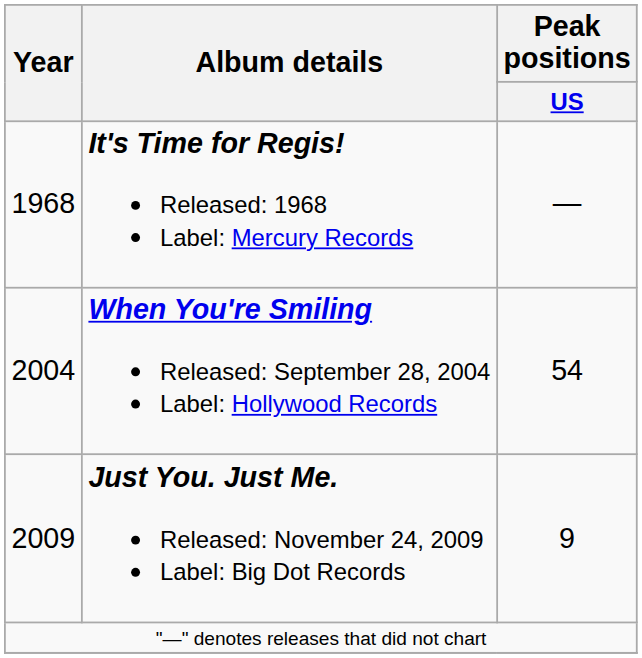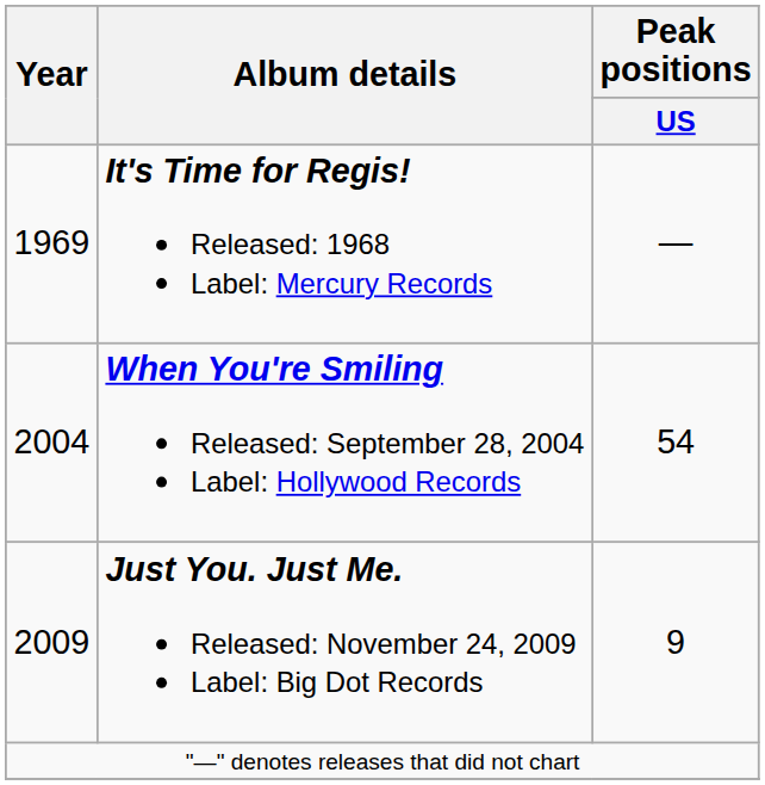 <table class="wikitable" style="text-align:center;">
 <tr>
 <th rowspan="2">Year</th>
 <th rowspan="2">Album details</th>
 <th colspan="1">Peak positions</th>
 </tr>
 <tr style="font-size:smaller;">
 <th width="60"><a href='#'>US</a></th>
 </tr>
 <tr>
-<td>1968</td>
+<td>1969</td>
 <td align="left"><strong><em>It's Time for Regis!</em></strong><br><ul><li><small>Released: 1968</small></li><li><small>Label: <a href='#'>Mercury Records</a></small></li></ul></td>
 <td>—</td>
 </tr>
 <tr>
 <td>2004</td>
 <td align="left"><strong><em><a href='#'>When You're Smiling</a></em></strong><br><ul><li><small>Released: September 28, 2004</small></li><li><small>Label: <a href='#'>Hollywood Records</a></small></li></ul></td>
 <td>54</td>
 </tr>
 <tr>
 <td>2009</td>
 <td align="left"><strong><em>Just You. Just Me.</em></strong><br><ul><li><small>Released: November 24, 2009</small></li><li><small>Label: Big Dot Records</small></li></ul></td>
 <td>9</td>
 </tr>
 <tr>
 <td colspan="10" style="font-size:8pt">"—" denotes releases that did not chart</td>
 </tr>
 <tr>
 </tr>
 </table>
